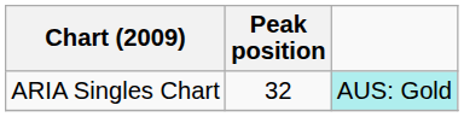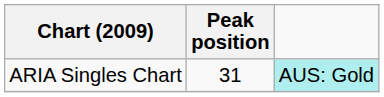 <table class="wikitable">
 <tr>
 <th align="left">Chart (2009)</th>
 <th align="center">Peak<br>position</th>
 </tr>
 <tr>
 <td align="left">ARIA Singles Chart</td>
-<td align="center">32</td>
+<td align="center">31</td>
 <td align=left style="background: paleturquoise;">AUS: Gold</td>
 </tr>
 <tr>
 </tr>
 </table>
